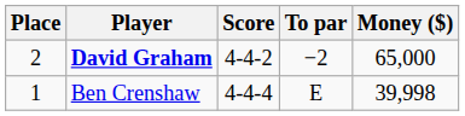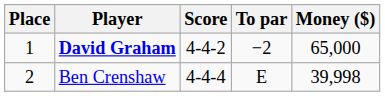 <table class="wikitable">
 <tr>
 <th>Place</th>
 <th>Player</th>
 <th>Score</th>
 <th>To par</th>
 <th>Money ($)</th>
 </tr>
 <tr>
-<td align=center>2</td>
+<td align=center>1</td>
 <td> <strong><a href='#'>David Graham</a></strong></td>
 <td align=center>4-4-2</td>
 <td align=center>−2</td>
 <td align=center>65,000</td>
 </tr>
 <tr>
-<td align=center>1</td>
+<td align=center>2</td>
 <td> <a href='#'>Ben Crenshaw</a></td>
 <td align=center>4-4-4</td>
 <td align=center>E</td>
 <td align=center>39,998</td>
 </tr>
 </table>
